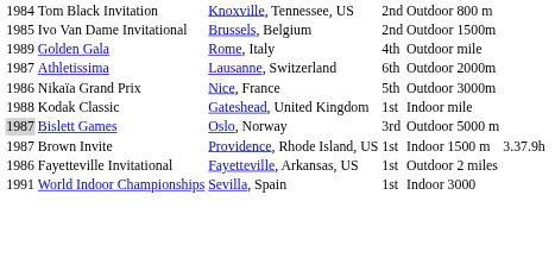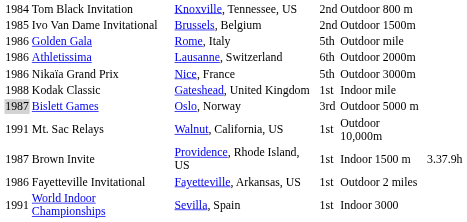 <table>
 <tr>
 <td>1984</td>
 <td>Tom Black Invitation</td>
 <td><a href='#'>Knoxville</a>, Tennessee, US</td>
 <td>2nd</td>
 <td>Outdoor 800 m</td>
 <td> </td>
 </tr>
 <tr>
 <td>1985</td>
 <td>Ivo Van Dame Invitational</td>
 <td><a href='#'>Brussels</a>, Belgium</td>
 <td>2nd</td>
 <td>Outdoor 1500m</td>
 <td> </td>
 </tr>
 <tr>
-<td>1989</td>
+<td>1986</td>
 <td><a href='#'>Golden Gala</a></td>
 <td><a href='#'>Rome</a>, Italy</td>
-<td>4th</td>
+<td>5th</td>
 <td>Outdoor mile</td>
 <td> </td>
 </tr>
 <tr>
-<td>1987</td>
+<td>1986</td>
 <td><a href='#'>Athletissima</a></td>
 <td><a href='#'>Lausanne</a>, Switzerland</td>
 <td>6th</td>
 <td>Outdoor 2000m</td>
 <td> </td>
 </tr>
 <tr>
 <td>1986</td>
 <td>Nikaïa Grand Prix</td>
 <td><a href='#'>Nice</a>, France</td>
 <td>5th</td>
 <td>Outdoor 3000m</td>
 <td> </td>
 </tr>
 <tr>
 <td>1988</td>
 <td>Kodak Classic</td>
 <td><a href='#'>Gateshead</a>, United Kingdom</td>
 <td>1st</td>
 <td>Indoor mile</td>
 <td> </td>
 </tr>
 <tr>
 <td style="background: lightgrey;">1987</td>
 <td><a href='#'>Bislett Games</a></td>
 <td><a href='#'>Oslo</a>, Norway</td>
 <td>3rd</td>
 <td>Outdoor 5000 m</td>
 <td> </td>
 </tr>
 <tr>
+<td>1991</td>
+<td>Mt. Sac Relays</td>
+<td><a href='#'>Walnut</a>, California, US</td>
+<td>1st</td>
+<td>Outdoor 10,000m</td>
+<td> </td>
+</tr>
+<tr>
 <td>1987</td>
 <td>Brown Invite</td>
 <td><a href='#'>Providence</a>, Rhode Island, US</td>
 <td>1st</td>
 <td>Indoor 1500 m</td>
 <td>3.37.9h</td>
 </tr>
 <tr>
 <td>1986</td>
 <td>Fayetteville Invitational</td>
 <td><a href='#'>Fayetteville</a>, Arkansas, US</td>
 <td>1st</td>
 <td>Outdoor 2 miles</td>
 <td></td>
 </tr>
 <tr>
 <td>1991</td>
 <td><a href='#'>World Indoor Championships</a></td>
 <td><a href='#'>Sevilla</a>, Spain</td>
 <td>1st</td>
 <td>Indoor 3000</td>
 <td></td>
 </tr>
 </table>
